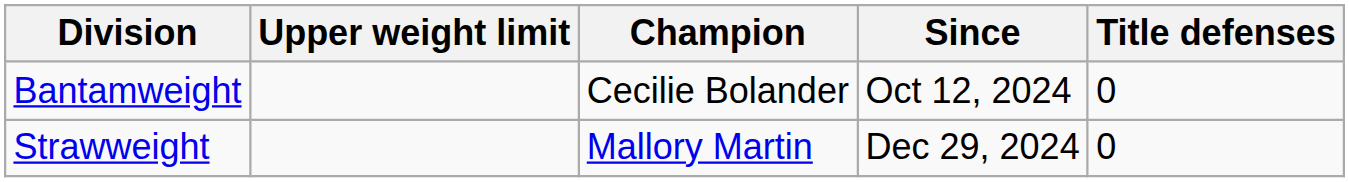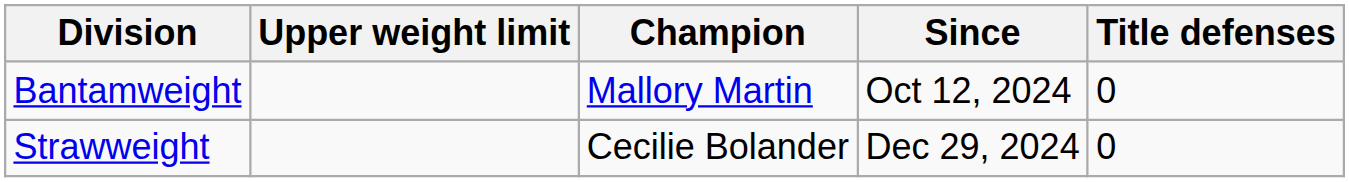 <table class="wikitable">
 <tr>
 <th>Division</th>
 <th>Upper weight limit</th>
 <th>Champion</th>
 <th>Since</th>
 <th>Title defenses</th>
 </tr>
 <tr>
 <td><a href='#'>Bantamweight</a></td>
 <td></td>
-<td> Cecilie Bolander</td>
+<td> <a href='#'>Mallory Martin</a></td>
 <td>Oct 12, 2024</td>
 <td>0</td>
 </tr>
 <tr>
 <td><a href='#'>Strawweight</a></td>
 <td></td>
-<td> <a href='#'>Mallory Martin</a></td>
+<td> Cecilie Bolander</td>
 <td>Dec 29, 2024</td>
 <td>0</td>
 </tr>
 </table>
